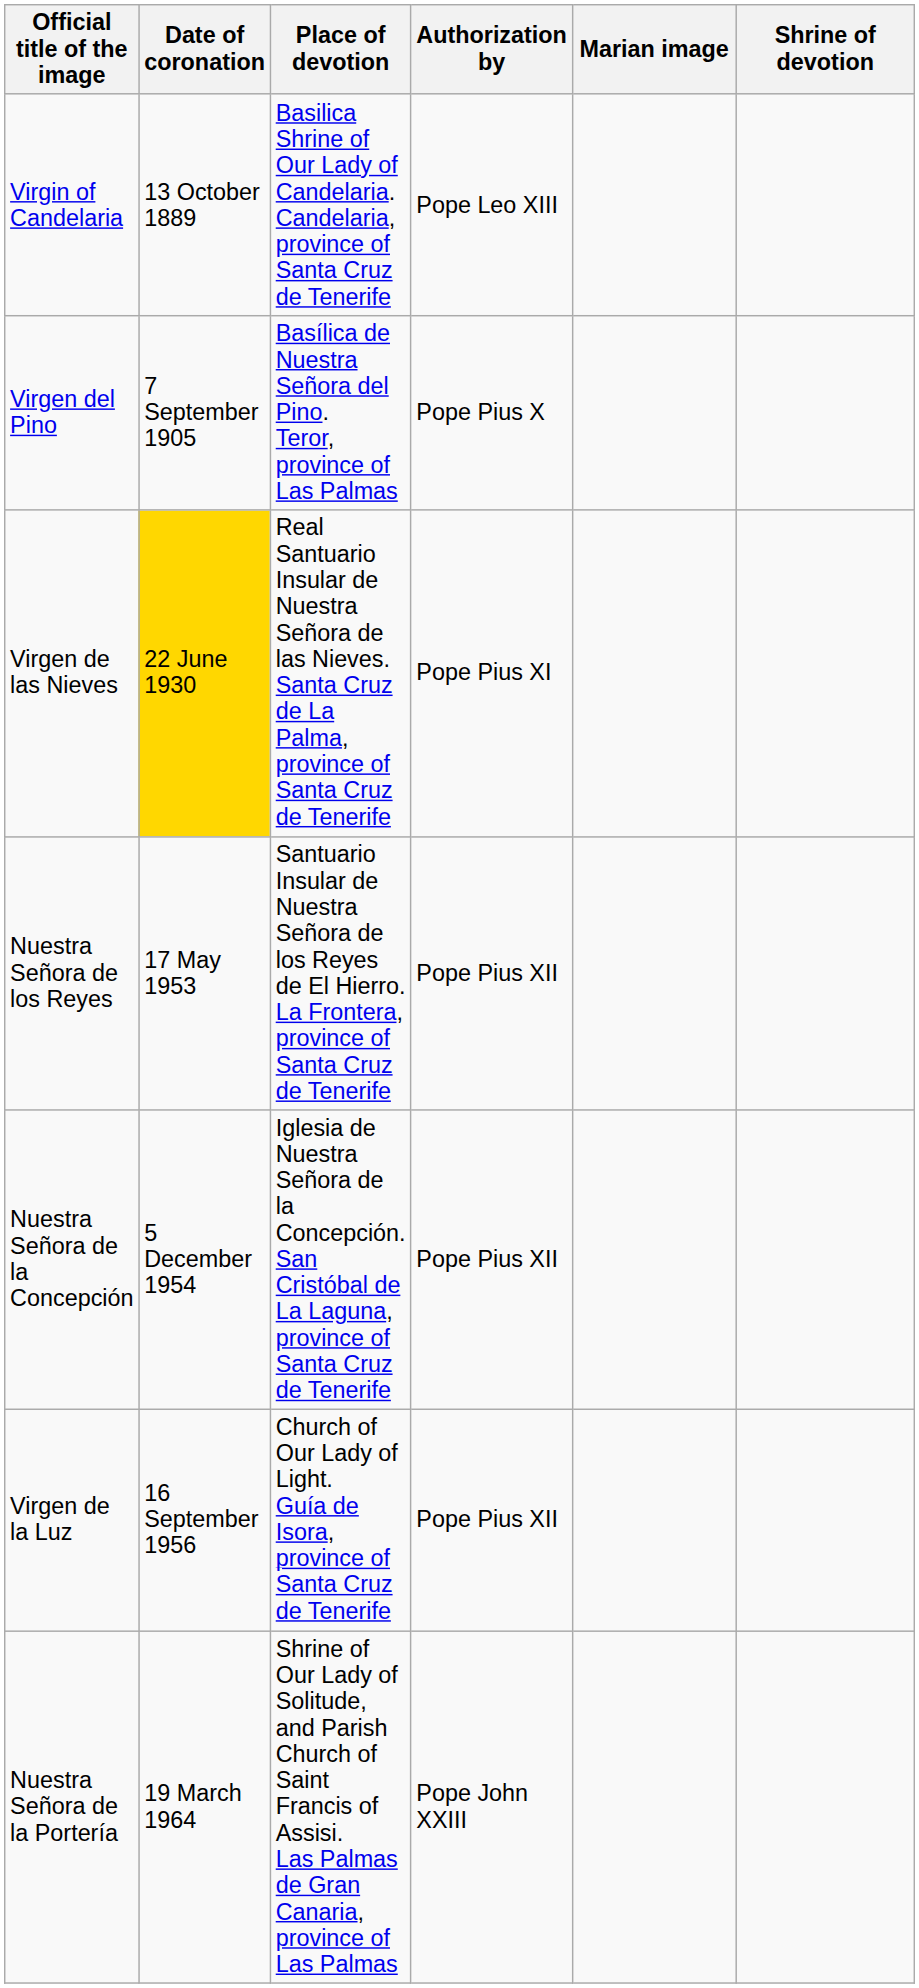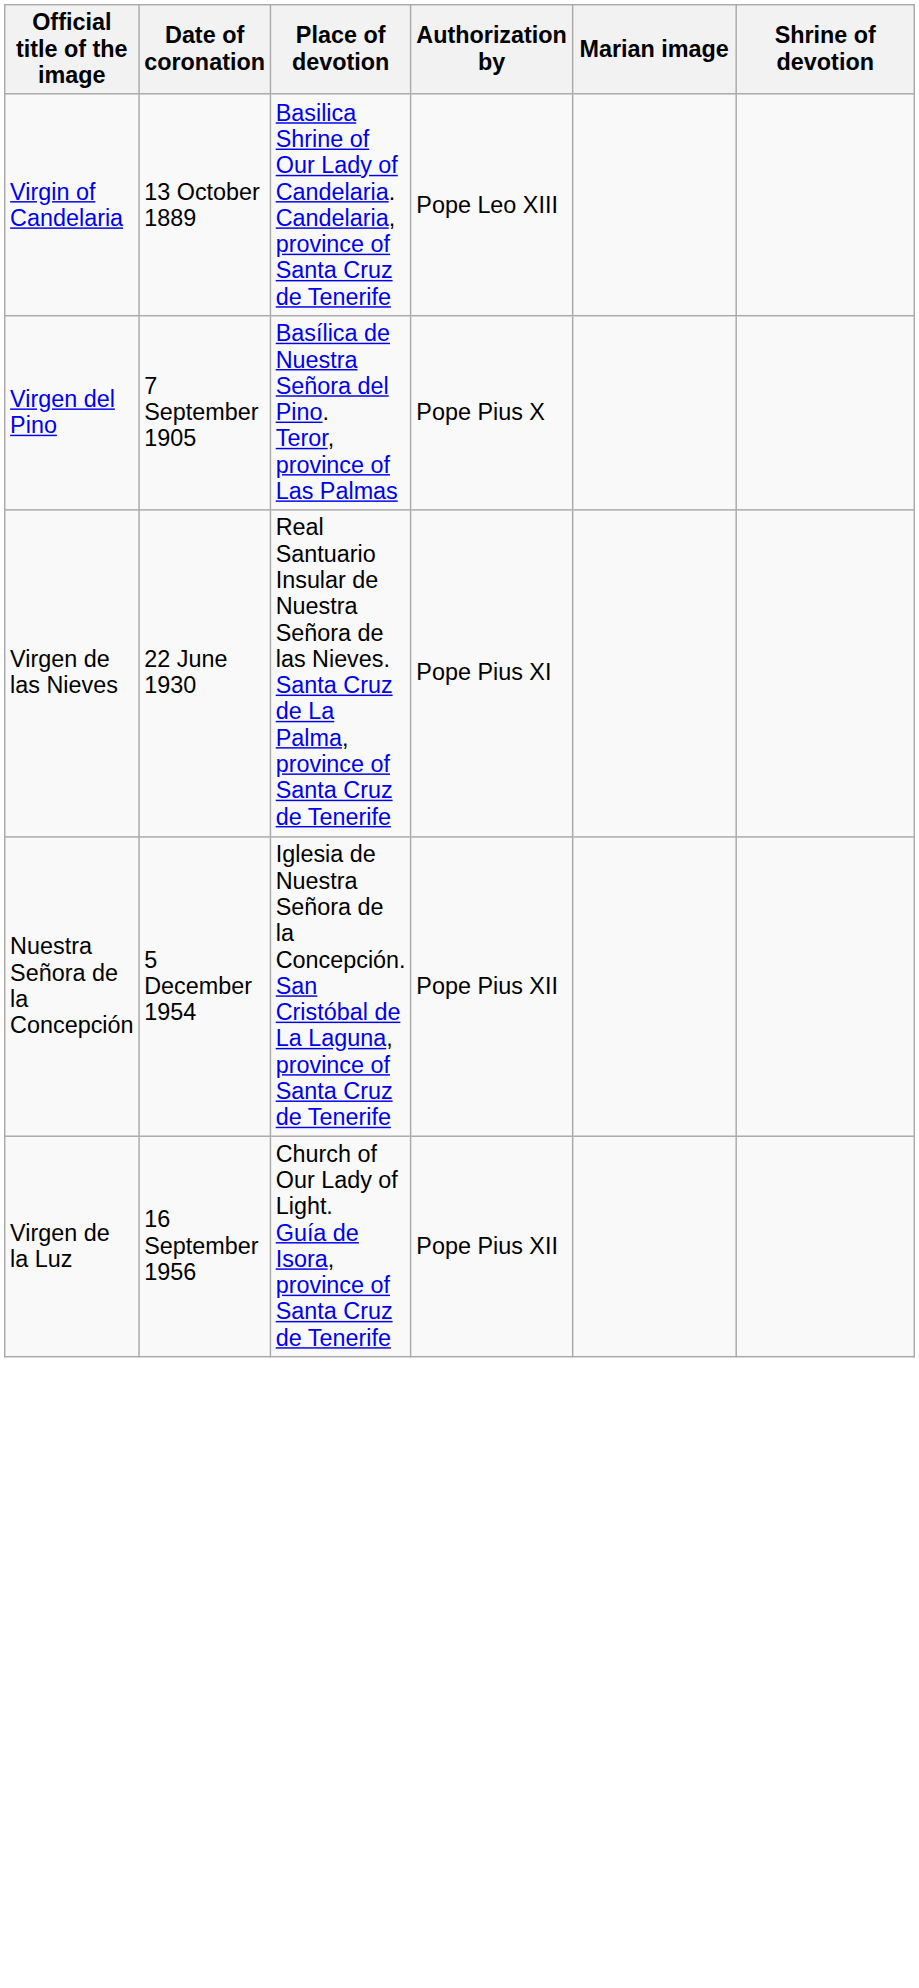 <table class="wikitable sortable" width="100%">
 <tr>
 <th>Official title of the image</th>
 <th data-sort-type="date">Date of coronation</th>
 <th>Place of devotion</th>
 <th>Authorization by</th>
 <th width=200px class=unsortable>Marian image</th>
 <th width=200px class=unsortable>Shrine of devotion</th>
 </tr>
 <tr>
 <td><a href='#'>Virgin of Candelaria</a></td>
 <td>13 October 1889</td>
 <td><a href='#'>Basilica Shrine of Our Lady of Candelaria</a>.<br><a href='#'>Candelaria</a>, <a href='#'>province of Santa Cruz de Tenerife</a></td>
 <td>Pope Leo XIII</td>
 <td></td>
 <td></td>
 </tr>
 <tr>
 <td><a href='#'>Virgen del Pino</a></td>
 <td>7 September 1905</td>
 <td><a href='#'>Basílica de Nuestra Señora del Pino</a>.<br><a href='#'>Teror</a>, <a href='#'>province of Las Palmas</a></td>
 <td>Pope Pius X</td>
 <td></td>
 <td></td>
 </tr>
 <tr>
 <td>Virgen de las Nieves</td>
-<td style="background: gold;">22 June 1930</td>
+<td>22 June 1930</td>
 <td>Real Santuario Insular de Nuestra Señora de las Nieves.<br><a href='#'>Santa Cruz de La Palma</a>, <a href='#'>province of Santa Cruz de Tenerife</a></td>
 <td>Pope Pius XI</td>
-<td></td>
-<td></td>
-</tr>
-<tr>
-<td>Nuestra Señora de los Reyes</td>
-<td>17 May 1953</td>
-<td>Santuario Insular de Nuestra Señora de los Reyes de El Hierro.<br><a href='#'>La Frontera</a>, <a href='#'>province of Santa Cruz de Tenerife</a></td>
-<td>Pope Pius XII</td>
 <td></td>
 <td></td>
 </tr>
 <tr>
 <td>Nuestra Señora de la Concepción</td>
 <td>5 December 1954</td>
 <td>Iglesia de Nuestra Señora de la Concepción.<br><a href='#'>San Cristóbal de La Laguna</a>, <a href='#'>province of Santa Cruz de Tenerife</a></td>
 <td>Pope Pius XII</td>
 <td></td>
 <td></td>
 </tr>
 <tr>
 <td>Virgen de la Luz</td>
 <td>16 September 1956</td>
 <td>Church of Our Lady of Light.<br><a href='#'>Guía de Isora</a>, <a href='#'>province of Santa Cruz de Tenerife</a></td>
 <td>Pope Pius XII</td>
 <td></td>
 <td></td>
 </tr>
-<tr>
-<td>Nuestra Señora de la Portería</td>
-<td>19 March 1964</td>
-<td>Shrine of Our Lady of Solitude, and Parish Church of Saint Francis of Assisi.<br><a href='#'>Las Palmas de Gran Canaria</a>, <a href='#'>province of Las Palmas</a></td>
-<td>Pope John XXIII</td>
-<td></td>
-<td></td>
-</tr>
 </table>
